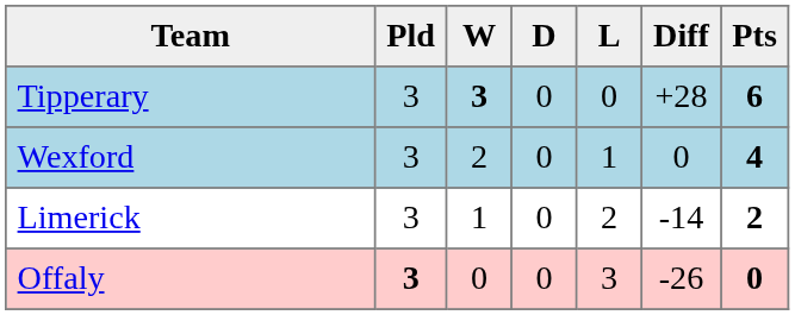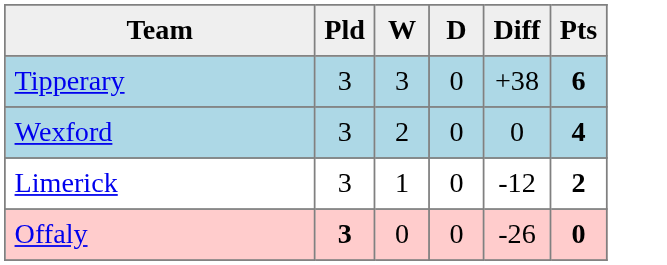 <table style=border-collapse:collapse border=1 cellspacing=0 cellpadding=5>
 <tr align=center bgcolor=#efefef>
 <th width=165>Team</th>
 <th width=20>Pld</th>
 <th width=20>W</th>
 <th width=20>D</th>
-<th width=20>L</th>
 <th width=20>Diff</th>
 <th width=20>Pts</th>
 </tr>
 <tr align=center style="background:#ADD8E6;">
 <td style="text-align:left;"> <a href='#'>Tipperary</a></td>
 <td>3</td>
-<td><strong>3</strong></td>
+<td>3</td>
 <td>0</td>
-<td>0</td>
-<td>+28</td>
+<td>+38</td>
 <td><strong>6</strong></td>
 </tr>
 <tr align=center style="background:#ADD8E6;">
 <td style="text-align:left;"> <a href='#'>Wexford</a></td>
 <td>3</td>
 <td>2</td>
 <td>0</td>
-<td>1</td>
 <td>0</td>
 <td><strong>4</strong></td>
 </tr>
 <tr align=center>
 <td style="text-align:left;"> <a href='#'>Limerick</a></td>
 <td>3</td>
 <td>1</td>
 <td>0</td>
-<td>2</td>
-<td>-14</td>
+<td>-12</td>
 <td><strong>2</strong></td>
 </tr>
 <tr align=center style="background:#fcc;">
 <td style="text-align:left;"> <a href='#'>Offaly</a></td>
 <td><strong>3</strong></td>
 <td>0</td>
 <td>0</td>
-<td>3</td>
 <td>-26</td>
 <td><strong>0</strong></td>
 </tr>
 </table>
